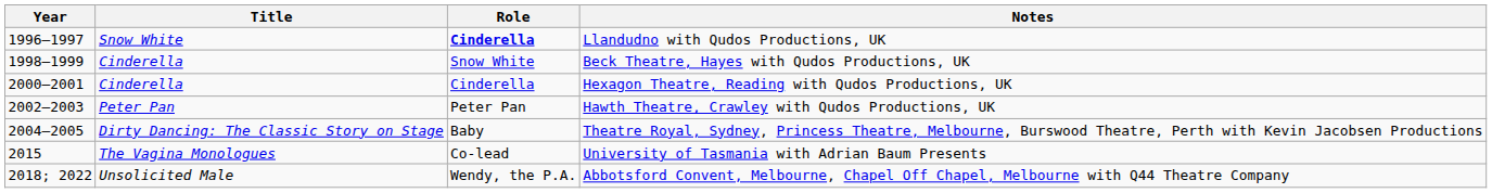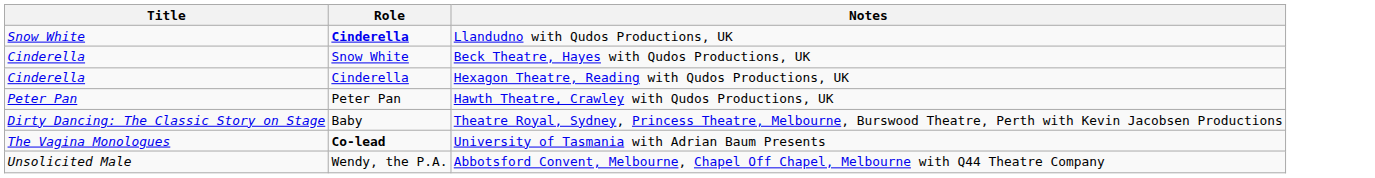 <table class=wikitable>
 <tr>
-<th>Year</th>
 <th>Title</th>
 <th>Role</th>
 <th>Notes</th>
 </tr>
 <tr>
-<td>1996–1997</td>
 <td><em><a href='#'>Snow White</a></em></td>
 <td><strong><a href='#'>Cinderella</a></strong></td>
 <td><a href='#'>Llandudno</a> with Qudos Productions, UK</td>
 </tr>
 <tr>
-<td>1998–1999</td>
 <td><em><a href='#'>Cinderella</a></em></td>
 <td><a href='#'>Snow White</a></td>
 <td><a href='#'>Beck Theatre, Hayes</a> with Qudos Productions, UK</td>
 </tr>
 <tr>
-<td>2000–2001</td>
 <td><em><a href='#'>Cinderella</a></em></td>
 <td><a href='#'>Cinderella</a></td>
 <td><a href='#'>Hexagon Theatre, Reading</a> with Qudos Productions, UK</td>
 </tr>
 <tr>
-<td>2002–2003</td>
 <td><em><a href='#'>Peter Pan</a></em></td>
 <td>Peter Pan</td>
 <td><a href='#'>Hawth Theatre, Crawley</a> with Qudos Productions, UK</td>
 </tr>
 <tr>
-<td>2004–2005</td>
 <td><em><a href='#'>Dirty Dancing: The Classic Story on Stage</a></em></td>
 <td>Baby</td>
 <td><a href='#'>Theatre Royal, Sydney</a>, <a href='#'>Princess Theatre, Melbourne</a>, Burswood Theatre, Perth with Kevin Jacobsen Productions</td>
 </tr>
 <tr>
-<td>2015</td>
 <td><em><a href='#'>The Vagina Monologues</a></em></td>
-<td>Co-lead</td>
+<td><strong>Co-lead</strong></td>
 <td><a href='#'>University of Tasmania</a> with Adrian Baum Presents</td>
 </tr>
 <tr>
-<td>2018; 2022</td>
 <td><em>Unsolicited Male</em></td>
 <td>Wendy, the P.A.</td>
 <td><a href='#'>Abbotsford Convent, Melbourne</a>, <a href='#'>Chapel Off Chapel, Melbourne</a> with Q44 Theatre Company</td>
 </tr>
 </table>
